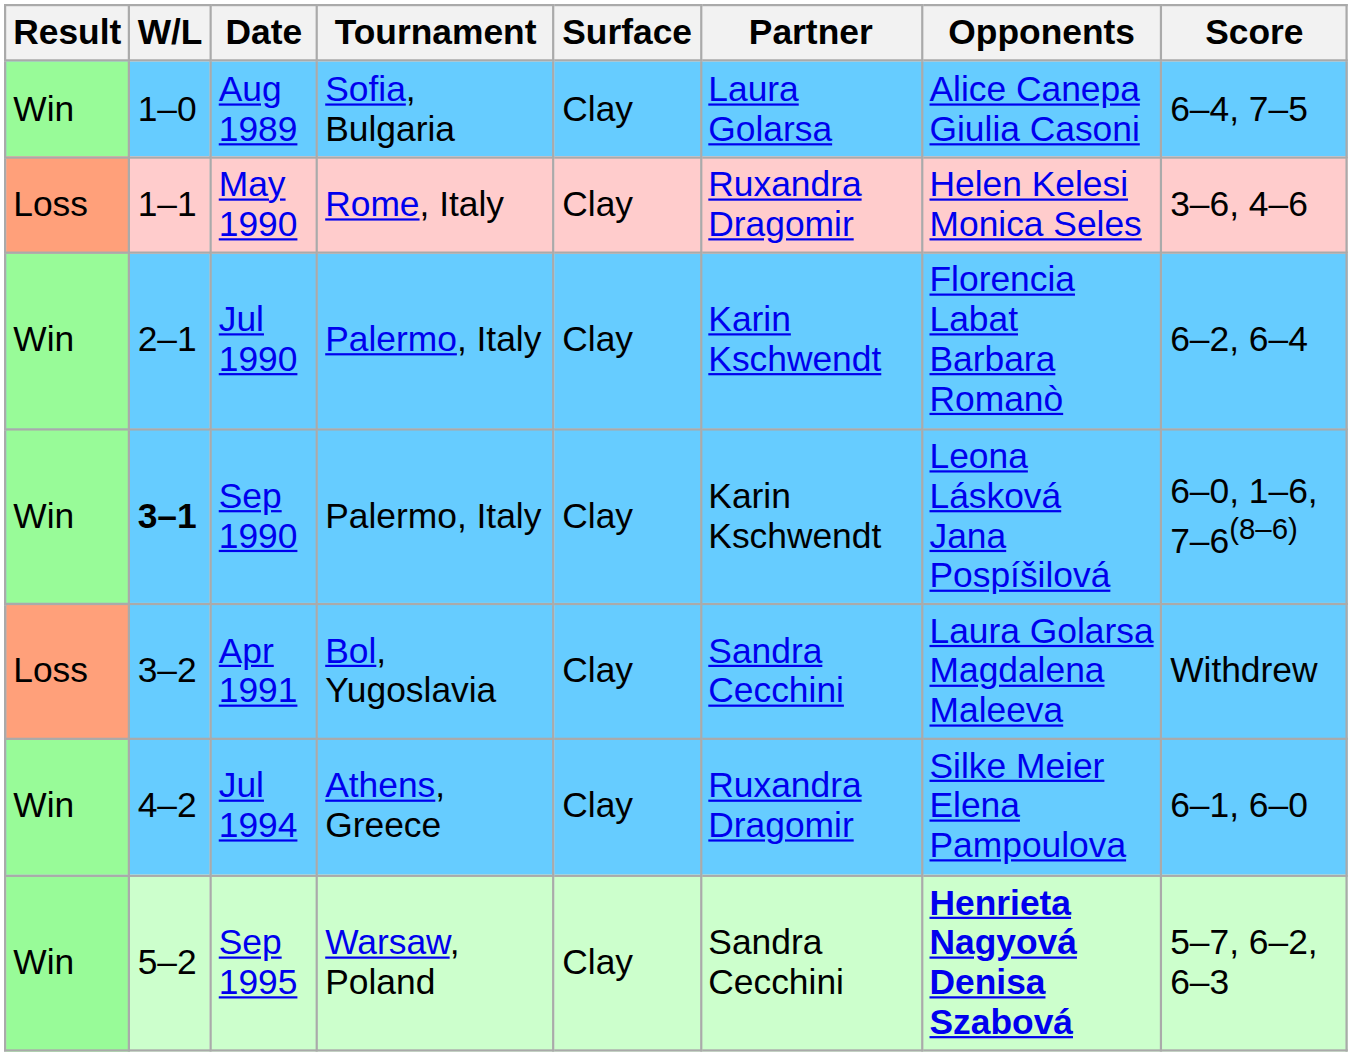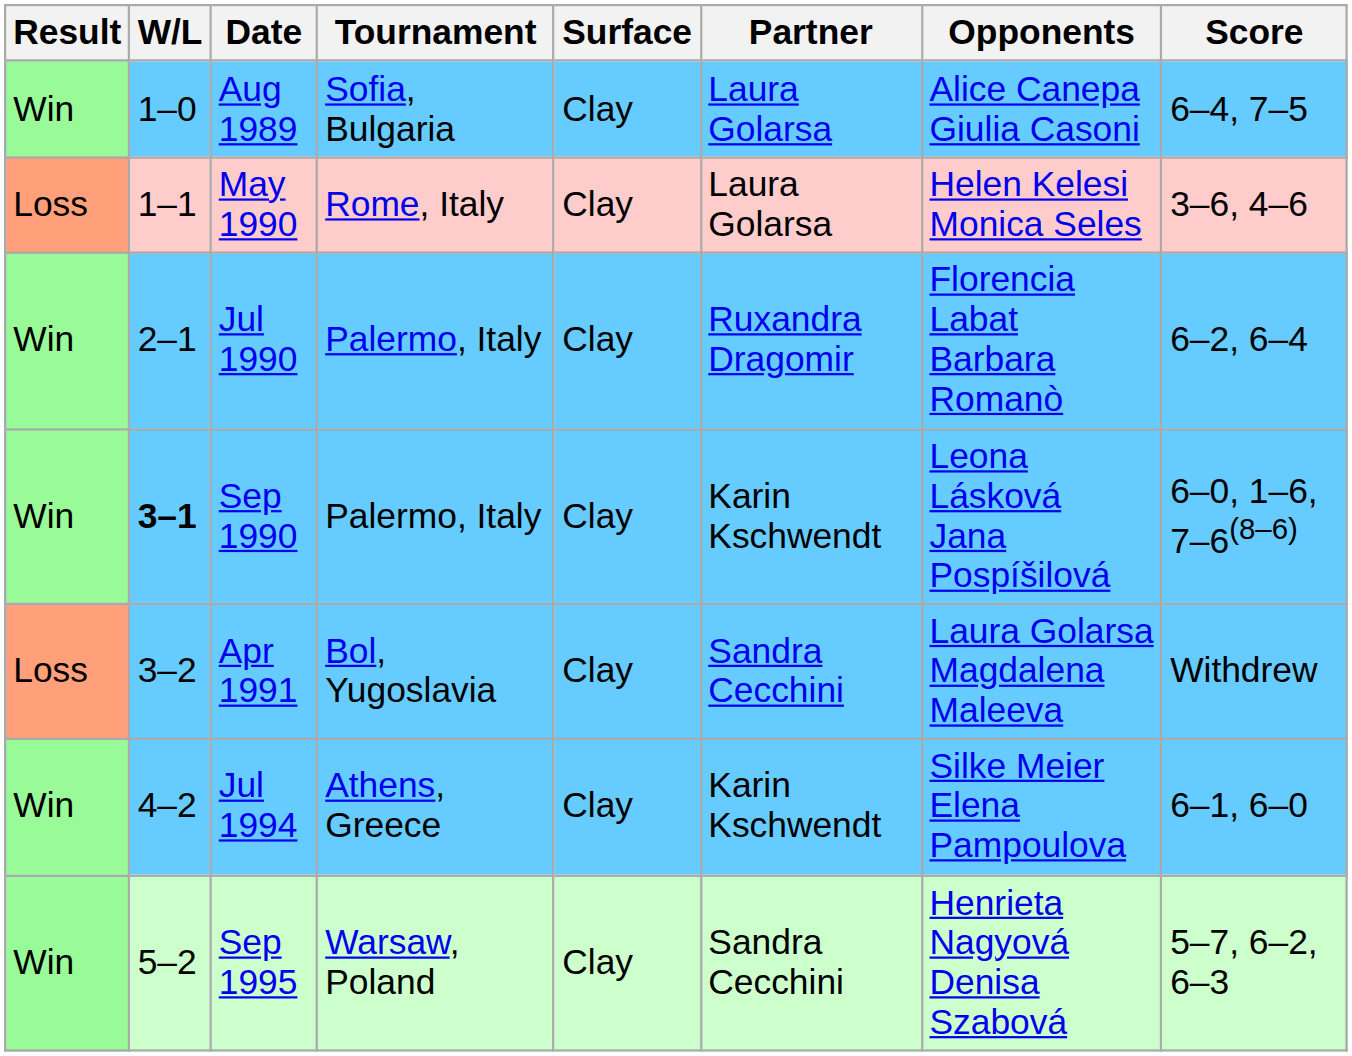 <table class="sortable wikitable">
 <tr>
 <th>Result</th>
 <th>W/L</th>
 <th style="width:65px">Date</th>
 <th style="width:140px">Tournament</th>
 <th style="width:50px">Surface</th>
 <th style="width:160px">Partner</th>
 <th style="width:160px">Opponents</th>
 <th style="width:120px" class="unsortable">Score</th>
 </tr>
 <tr style="background:#6cf;">
 <td style="background:#98fb98;">Win</td>
 <td>1–0</td>
 <td><a href='#'>Aug 1989</a></td>
 <td><a href='#'>Sofia</a>, Bulgaria</td>
 <td>Clay</td>
 <td> <a href='#'>Laura Golarsa</a></td>
 <td> <a href='#'>Alice Canepa</a> <br>  <a href='#'>Giulia Casoni</a></td>
 <td>6–4, 7–5</td>
 </tr>
 <tr style="background:#fcc;">
 <td style="background:#ffa07a;">Loss</td>
 <td>1–1</td>
 <td><a href='#'>May 1990</a></td>
 <td><a href='#'>Rome</a>, Italy</td>
 <td>Clay</td>
-<td> <a href='#'>Ruxandra Dragomir</a></td>
+<td> Laura Golarsa</td>
 <td> <a href='#'>Helen Kelesi</a> <br>  <a href='#'>Monica Seles</a></td>
 <td>3–6, 4–6</td>
 </tr>
 <tr style="background:#6cf;">
 <td style="background:#98fb98;">Win</td>
 <td>2–1</td>
 <td><a href='#'>Jul 1990</a></td>
 <td><a href='#'>Palermo</a>, Italy</td>
 <td>Clay</td>
-<td> <a href='#'>Karin Kschwendt</a></td>
+<td> <a href='#'>Ruxandra Dragomir</a></td>
 <td> <a href='#'>Florencia Labat</a> <br>  <a href='#'>Barbara Romanò</a></td>
 <td>6–2, 6–4</td>
 </tr>
 <tr style="background:#6cf;">
 <td style="background:#98fb98;">Win</td>
 <td><strong>3–1</strong></td>
 <td><a href='#'>Sep 1990</a></td>
 <td>Palermo, Italy</td>
 <td>Clay</td>
 <td> Karin Kschwendt</td>
 <td> <a href='#'>Leona Lásková</a> <br>  <a href='#'>Jana Pospíšilová</a></td>
 <td>6–0, 1–6, 7–6<sup>(8–6)</sup></td>
 </tr>
 <tr style="background:#6cf;">
 <td style="background:#ffa07a;">Loss</td>
 <td>3–2</td>
 <td><a href='#'>Apr 1991</a></td>
 <td><a href='#'>Bol</a>, Yugoslavia</td>
 <td>Clay</td>
 <td> <a href='#'>Sandra Cecchini</a></td>
 <td> <a href='#'>Laura Golarsa</a> <br>  <a href='#'>Magdalena Maleeva</a></td>
 <td>Withdrew</td>
 </tr>
 <tr style="background:#6cf;">
 <td style="background:#98fb98;">Win</td>
 <td>4–2</td>
 <td><a href='#'>Jul 1994</a></td>
 <td><a href='#'>Athens</a>, Greece</td>
 <td>Clay</td>
-<td> <a href='#'>Ruxandra Dragomir</a></td>
+<td> Karin Kschwendt</td>
 <td> <a href='#'>Silke Meier</a> <br>  <a href='#'>Elena Pampoulova</a></td>
 <td>6–1, 6–0</td>
 </tr>
 <tr style="background:#cfc;">
 <td style="background:#98fb98;">Win</td>
 <td>5–2</td>
 <td><a href='#'>Sep 1995</a></td>
 <td><a href='#'>Warsaw</a>, Poland</td>
 <td>Clay</td>
 <td> Sandra Cecchini</td>
-<td><strong> <a href='#'>Henrieta Nagyová</a> <br>  <a href='#'>Denisa Szabová</a></strong></td>
+<td> <a href='#'>Henrieta Nagyová</a> <br>  <a href='#'>Denisa Szabová</a></td>
 <td>5–7, 6–2, 6–3</td>
 </tr>
 </table>
